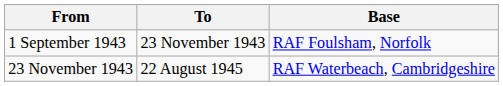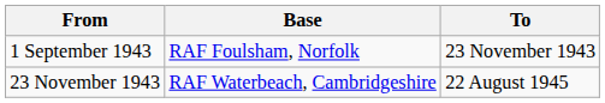 <table class="wikitable">
 <tr>
 <th>From</th>
+<th>Base</th>
 <th>To</th>
-<th>Base</th>
 </tr>
 <tr>
 <td>1 September 1943</td>
+<td><a href='#'>RAF Foulsham</a>, <a href='#'>Norfolk</a></td>
 <td>23 November 1943</td>
-<td><a href='#'>RAF Foulsham</a>, <a href='#'>Norfolk</a></td>
 </tr>
 <tr>
 <td>23 November 1943</td>
+<td><a href='#'>RAF Waterbeach</a>, <a href='#'>Cambridgeshire</a></td>
 <td>22 August 1945</td>
-<td><a href='#'>RAF Waterbeach</a>, <a href='#'>Cambridgeshire</a></td>
 </tr>
 </table>
